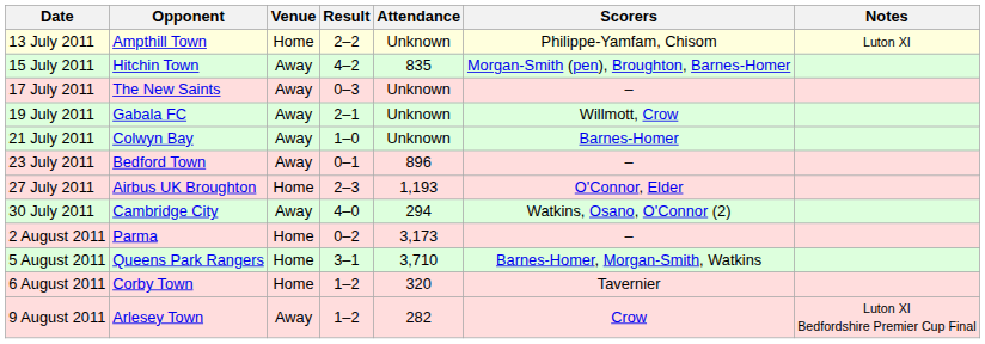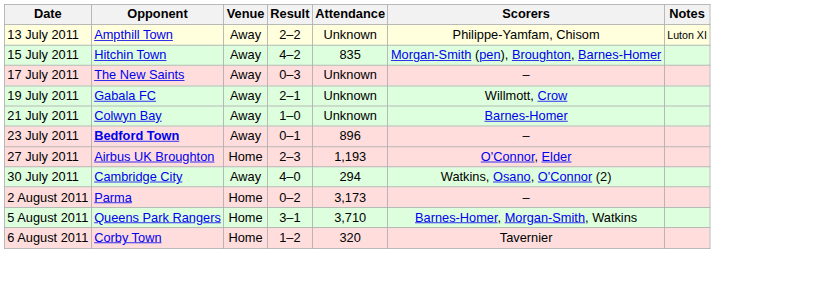 <table class="wikitable">
 <tr>
 <th>Date</th>
 <th>Opponent</th>
 <th>Venue</th>
 <th>Result</th>
 <th>Attendance</th>
 <th>Scorers</th>
 <th>Notes</th>
 </tr>
 <tr style="background:#ffd;">
 <td>13 July 2011</td>
 <td><a href='#'>Ampthill Town</a></td>
-<td style="text-align:center;">Home</td>
+<td style="text-align:center;">Away</td>
 <td style="text-align:center;">2–2</td>
 <td style="text-align:center;">Unknown</td>
 <td style="text-align:center;">Philippe-Yamfam, Chisom</td>
 <td style="text-align:center;"><small>Luton XI</small></td>
 </tr>
 <tr style="background:#dfd;">
 <td>15 July 2011</td>
 <td><a href='#'>Hitchin Town</a></td>
 <td style="text-align:center;">Away</td>
 <td style="text-align:center;">4–2</td>
 <td style="text-align:center;">835</td>
 <td style="text-align:center;"><a href='#'>Morgan-Smith</a> (<a href='#'>pen</a>), <a href='#'>Broughton</a>, <a href='#'>Barnes-Homer</a></td>
 <td style="text-align:center;"></td>
 </tr>
 <tr style="background:#fdd;">
 <td>17 July 2011</td>
 <td><a href='#'>The New Saints</a></td>
 <td style="text-align:center;">Away</td>
 <td style="text-align:center;">0–3</td>
 <td style="text-align:center;">Unknown</td>
 <td style="text-align:center;">–</td>
 <td style="text-align:center;"></td>
 </tr>
 <tr style="background:#dfd;">
 <td>19 July 2011</td>
 <td><a href='#'>Gabala FC</a></td>
 <td style="text-align:center;">Away</td>
 <td style="text-align:center;">2–1</td>
 <td style="text-align:center;">Unknown</td>
 <td style="text-align:center;">Willmott, <a href='#'>Crow</a></td>
 <td style="text-align:center;"></td>
 </tr>
 <tr style="background:#dfd;">
 <td>21 July 2011</td>
 <td><a href='#'>Colwyn Bay</a></td>
 <td style="text-align:center;">Away</td>
 <td style="text-align:center;">1–0</td>
 <td style="text-align:center;">Unknown</td>
 <td style="text-align:center;"><a href='#'>Barnes-Homer</a></td>
 <td style="text-align:center;"></td>
 </tr>
 <tr style="background:#fdd;">
 <td>23 July 2011</td>
-<td><a href='#'>Bedford Town</a></td>
+<td><strong><a href='#'>Bedford Town</a></strong></td>
 <td style="text-align:center;">Away</td>
 <td style="text-align:center;">0–1</td>
 <td style="text-align:center;">896</td>
 <td style="text-align:center;">–</td>
 <td style="text-align:center;"></td>
 </tr>
 <tr style="background:#fdd;">
 <td>27 July 2011</td>
 <td><a href='#'>Airbus UK Broughton</a></td>
 <td style="text-align:center;">Home</td>
 <td style="text-align:center;">2–3</td>
 <td style="text-align:center;">1,193</td>
 <td style="text-align:center;"><a href='#'>O'Connor</a>, <a href='#'>Elder</a></td>
 <td style="text-align:center;"></td>
 </tr>
 <tr style="background:#dfd;">
 <td>30 July 2011</td>
 <td><a href='#'>Cambridge City</a></td>
 <td style="text-align:center;">Away</td>
 <td style="text-align:center;">4–0</td>
 <td style="text-align:center;">294</td>
 <td style="text-align:center;">Watkins, <a href='#'>Osano</a>, <a href='#'>O'Connor</a> (2)</td>
 <td style="text-align:center;"></td>
 </tr>
 <tr style="background:#fdd;">
 <td>2 August 2011</td>
 <td><a href='#'>Parma</a></td>
 <td style="text-align:center;">Home</td>
 <td style="text-align:center;">0–2</td>
 <td style="text-align:center;">3,173</td>
 <td style="text-align:center;">–</td>
 <td style="text-align:center;"></td>
 </tr>
 <tr style="background:#dfd;">
 <td>5 August 2011</td>
 <td><a href='#'>Queens Park Rangers</a></td>
 <td style="text-align:center;">Home</td>
 <td style="text-align:center;">3–1</td>
 <td style="text-align:center;">3,710</td>
 <td style="text-align:center;"><a href='#'>Barnes-Homer</a>, <a href='#'>Morgan-Smith</a>, Watkins</td>
 <td style="text-align:center;"></td>
 </tr>
 <tr style="background:#fdd;">
 <td>6 August 2011</td>
 <td><a href='#'>Corby Town</a></td>
 <td style="text-align:center;">Home</td>
 <td style="text-align:center;">1–2</td>
 <td style="text-align:center;">320</td>
 <td style="text-align:center;">Tavernier</td>
 <td style="text-align:center;"></td>
 </tr>
-<tr style="background:#fdd;">
-<td>9 August 2011</td>
-<td><a href='#'>Arlesey Town</a></td>
-<td style="text-align:center;">Away</td>
-<td style="text-align:center;">1–2</td>
-<td style="text-align:center;">282</td>
-<td style="text-align:center;"><a href='#'>Crow</a></td>
-<td style="text-align:center;"><small>Luton XI</small><br><small>Bedfordshire Premier Cup Final</small></td>
-</tr>
 </table>
